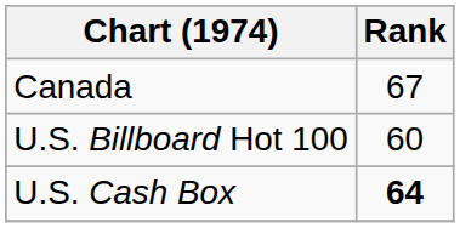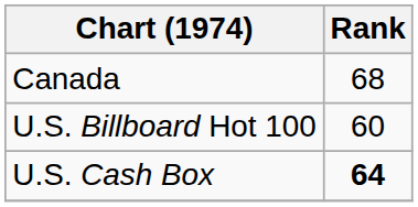 <table class="wikitable">
 <tr>
 <th>Chart (1974)</th>
 <th style="text-align:center;">Rank</th>
 </tr>
 <tr>
 <td>Canada </td>
-<td style="text-align:center;">67</td>
+<td style="text-align:center;">68</td>
 </tr>
 <tr>
 <td>U.S. <em>Billboard</em> Hot 100</td>
 <td style="text-align:center;">60</td>
 </tr>
 <tr>
 <td>U.S. <em>Cash Box</em> </td>
 <td style="text-align:center;"><strong>64</strong></td>
 </tr>
 <tr>
 </tr>
 </table>
